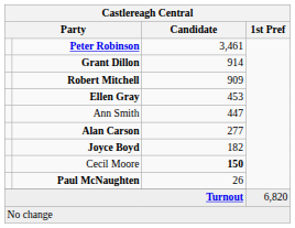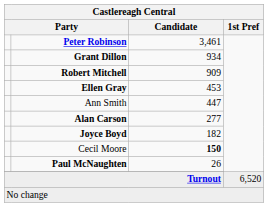 <table class="wikitable">
 <tr>
 <th colspan="4" align="center">Castlereagh Central</th>
 </tr>
 <tr>
 <th colspan="2" align="center" width=200>Party</th>
 <th width=150>Candidate</th>
 <th width=60>1st Pref</th>
 </tr>
 <tr>
 <td></td>
 <td align="right"><strong><a href='#'>Peter Robinson</a></strong></td>
 <td align="right">3,461</td>
 </tr>
 <tr>
 <td></td>
 <td align="right"><strong>Grant Dillon</strong></td>
-<td align="right">914</td>
+<td align="right">934</td>
 </tr>
 <tr>
 <td></td>
 <td align="right"><strong>Robert Mitchell</strong></td>
 <td align="right">909</td>
 </tr>
 <tr>
 <td></td>
 <td align="right"><strong>Ellen Gray</strong></td>
 <td align="right">453</td>
 </tr>
 <tr>
 <td></td>
 <td align="right">Ann Smith</td>
 <td align="right">447</td>
 </tr>
 <tr>
 <td></td>
 <td align="right"><strong>Alan Carson</strong></td>
 <td align="right">277</td>
 </tr>
 <tr>
 <td></td>
 <td align="right"><strong>Joyce Boyd</strong></td>
 <td align="right">182</td>
 </tr>
 <tr>
 <td></td>
 <td align="right">Cecil Moore</td>
 <td align="right"><strong>150</strong></td>
 </tr>
 <tr>
 <td></td>
 <td align="right"><strong>Paul McNaughten</strong></td>
 <td align="right">26</td>
 </tr>
 <tr>
 </tr>
 <tr bgcolor="EEEEEE">
 <td colspan=3 align="right"><strong><a href='#'>Turnout</a></strong></td>
-<td align="right">6,820</td>
+<td align="right">6,520</td>
 </tr>
 <tr bgcolor="EEEEEE">
 <td colspan=4>No change</td>
 </tr>
 </table>
